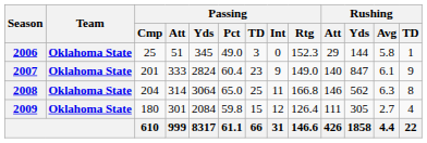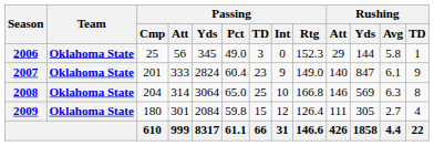 <table class=wikitable style="text-align:center;">
 <tr>
 <th rowspan="2">Season</th>
 <th rowspan="2">Team</th>
 <th colspan="7">Passing</th>
 <th colspan="4">Rushing</th>
 </tr>
 <tr>
 <th>Cmp</th>
 <th>Att</th>
 <th>Yds</th>
 <th>Pct</th>
 <th>TD</th>
 <th>Int</th>
 <th>Rtg</th>
 <th>Att</th>
 <th>Yds</th>
 <th>Avg</th>
 <th>TD</th>
 </tr>
 <tr>
 <th><a href='#'>2006</a></th>
 <th><a href='#'>Oklahoma State</a></th>
 <td>25</td>
-<td>51</td>
+<td>56</td>
 <td>345</td>
 <td>49.0</td>
 <td>3</td>
 <td>0</td>
 <td>152.3</td>
 <td>29</td>
 <td>144</td>
 <td>5.8</td>
 <td>1</td>
 </tr>
 <tr>
 <th><a href='#'>2007</a></th>
 <th><a href='#'>Oklahoma State</a></th>
 <td>201</td>
 <td>333</td>
 <td>2824</td>
 <td>60.4</td>
 <td>23</td>
 <td>9</td>
 <td>149.0</td>
 <td>140</td>
 <td>847</td>
 <td>6.1</td>
 <td>9</td>
 </tr>
 <tr>
 <th><a href='#'>2008</a></th>
 <th><a href='#'>Oklahoma State</a></th>
 <td>204</td>
 <td>314</td>
 <td>3064</td>
 <td>65.0</td>
 <td>25</td>
-<td>11</td>
+<td>10</td>
 <td>166.8</td>
 <td>146</td>
-<td>562</td>
+<td>569</td>
 <td>6.3</td>
 <td>8</td>
 </tr>
 <tr>
 <th><a href='#'>2009</a></th>
 <th><a href='#'>Oklahoma State</a></th>
 <td>180</td>
 <td>301</td>
 <td>2084</td>
 <td>59.8</td>
 <td>15</td>
 <td>12</td>
 <td>126.4</td>
 <td>111</td>
 <td>305</td>
 <td>2.7</td>
 <td>4</td>
 </tr>
 <tr>
 <th colspan="2"></th>
 <th>610</th>
 <th>999</th>
 <th>8317</th>
 <th>61.1</th>
 <th>66</th>
 <th>31</th>
 <th>146.6</th>
 <th>426</th>
 <th>1858</th>
 <th>4.4</th>
 <th>22</th>
 </tr>
 </table>
